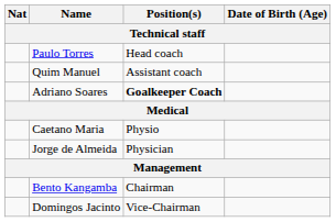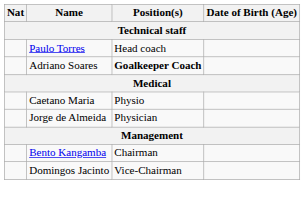 <table class="wikitable ve-ce-branchNode ve-ce-tableNode">
 <tr>
 <th>Nat</th>
 <th>Name</th>
 <th>Position(s)</th>
 <th>Date of Birth (Age)</th>
 </tr>
 <tr>
 <th colspan="4">Technical staff</th>
 </tr>
 <tr>
 <td></td>
 <td><a href='#'>Paulo Torres</a></td>
 <td>Head coach</td>
-<td></td>
-</tr>
-<tr>
-<td></td>
-<td>Quim Manuel</td>
-<td>Assistant coach</td>
 <td></td>
 </tr>
 <tr>
 <td></td>
 <td>Adriano Soares</td>
 <td><strong>Goalkeeper Coach</strong></td>
 <td></td>
 </tr>
 <tr>
 <th colspan="4">Medical</th>
 </tr>
 <tr>
 <td></td>
 <td>Caetano Maria</td>
 <td>Physio</td>
 <td></td>
 </tr>
 <tr>
 <td></td>
 <td>Jorge de Almeida</td>
 <td>Physician</td>
 <td></td>
 </tr>
 <tr>
 <th colspan="4">Management</th>
 </tr>
 <tr>
 <td></td>
 <td><a href='#'>Bento Kangamba</a></td>
 <td>Chairman</td>
 <td></td>
 </tr>
 <tr>
 <td></td>
 <td>Domingos Jacinto</td>
 <td>Vice-Chairman</td>
 <td></td>
 </tr>
 </table>
